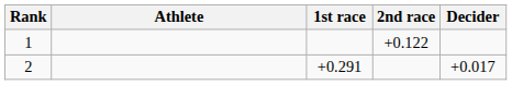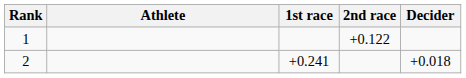 <table class=wikitable style="text-align:center">
 <tr>
 <th width=40>Rank</th>
 <th width=250>Athlete</th>
 <th width=60>1st race</th>
 <th width=60>2nd race</th>
 <th width=60>Decider</th>
 </tr>
 <tr>
 <td>1</td>
 <td align=left></td>
 <td></td>
 <td>+0.122</td>
 <td></td>
 </tr>
 <tr>
 <td>2</td>
 <td align=left></td>
-<td>+0.291</td>
+<td>+0.241</td>
 <td></td>
-<td>+0.017</td>
+<td>+0.018</td>
 </tr>
 </table>
